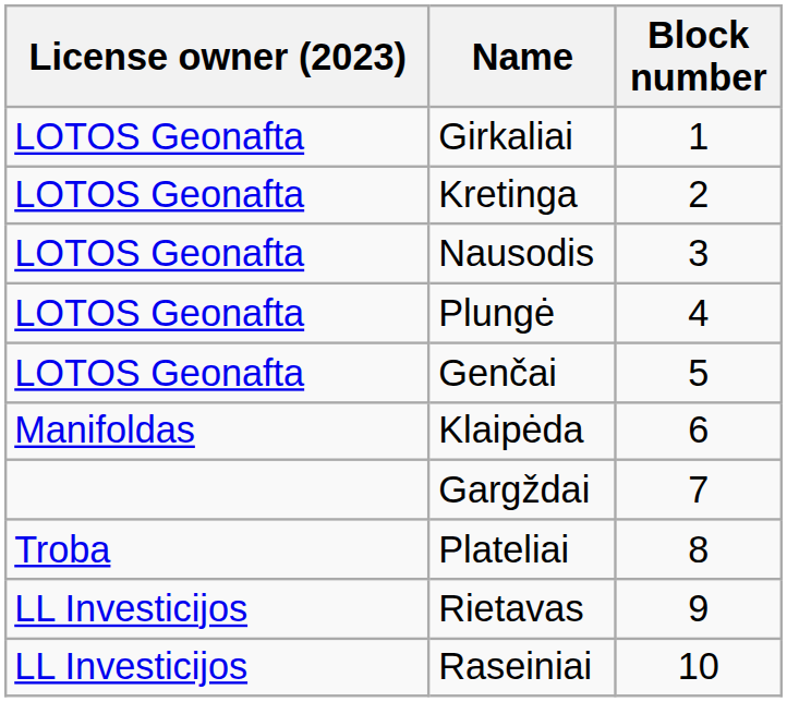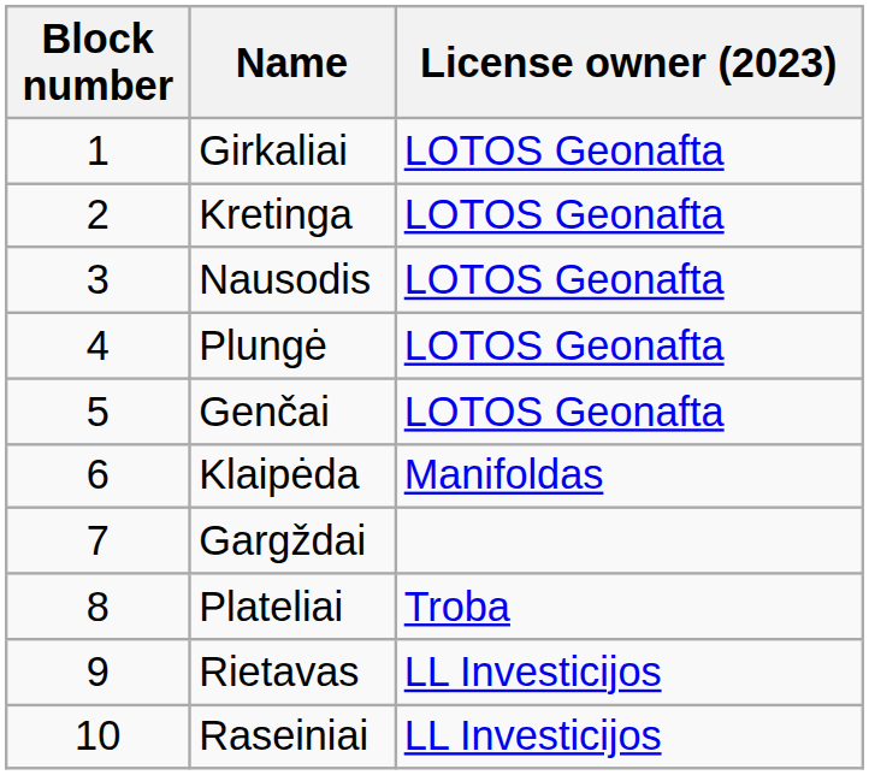 <table class="wikitable collapsible" width=300 style="text-align:center; font-size:90%">
 <tr>
+<th>Block<br>number</th>
+<th>Name</th>
 <th>License owner (2023)</th>
-<th>Name</th>
-<th>Block<br>number</th>
 </tr>
 <tr>
+<td>1</td>
+<td align="left">Girkaliai</td>
 <td align="left"><a href='#'>LOTOS Geonafta</a></td>
-<td align="left">Girkaliai</td>
-<td>1</td>
 </tr>
 <tr>
+<td>2</td>
+<td align="left">Kretinga</td>
 <td align="left"><a href='#'>LOTOS Geonafta</a></td>
-<td align="left">Kretinga</td>
-<td>2</td>
 </tr>
 <tr>
+<td>3</td>
+<td align="left">Nausodis</td>
 <td align="left"><a href='#'>LOTOS Geonafta</a></td>
-<td align="left">Nausodis</td>
-<td>3</td>
 </tr>
 <tr>
+<td>4</td>
+<td align="left">Plungė</td>
 <td align="left"><a href='#'>LOTOS Geonafta</a></td>
-<td align="left">Plungė</td>
-<td>4</td>
 </tr>
 <tr>
+<td>5</td>
+<td align="left">Genčai</td>
 <td align="left"><a href='#'>LOTOS Geonafta</a></td>
-<td align="left">Genčai</td>
-<td>5</td>
 </tr>
 <tr>
+<td>6</td>
+<td align="left">Klaipėda</td>
 <td align="left"><a href='#'>Manifoldas</a></td>
-<td align="left">Klaipėda</td>
-<td>6</td>
 </tr>
 <tr>
+<td>7</td>
+<td align="left">Gargždai</td>
 <td align="left"></td>
-<td align="left">Gargždai</td>
-<td>7</td>
 </tr>
 <tr>
+<td>8</td>
+<td align="left">Plateliai</td>
 <td align="left"><a href='#'>Troba</a></td>
-<td align="left">Plateliai</td>
-<td>8</td>
 </tr>
 <tr>
+<td>9</td>
+<td align="left">Rietavas</td>
 <td align="left"><a href='#'>LL Investicijos</a></td>
-<td align="left">Rietavas</td>
-<td>9</td>
 </tr>
 <tr>
+<td>10</td>
+<td align="left">Raseiniai</td>
 <td align="left"><a href='#'>LL Investicijos</a></td>
-<td align="left">Raseiniai</td>
-<td>10</td>
 </tr>
 </table>
